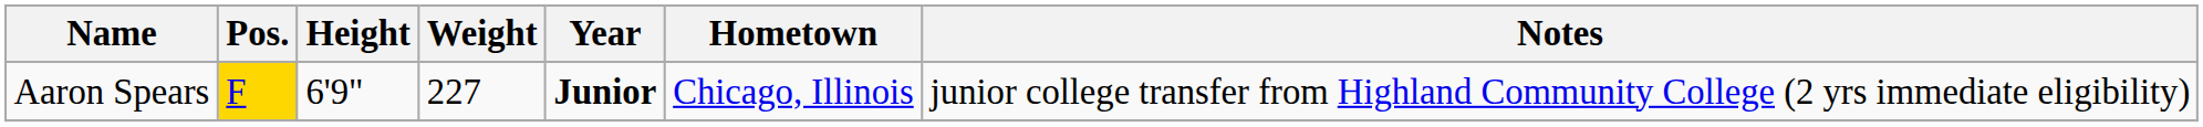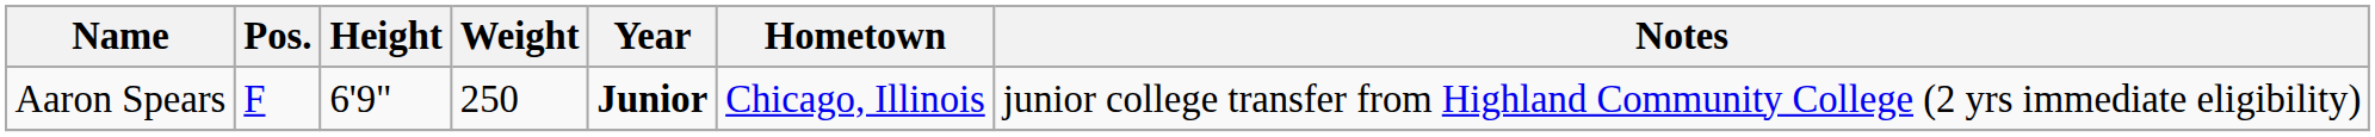 <table class="wikitable sortable" border="1">
 <tr>
 <th>Name</th>
 <th>Pos.</th>
 <th>Height</th>
 <th>Weight</th>
 <th>Year</th>
 <th>Hometown</th>
 <th class="unsortable">Notes</th>
 </tr>
 <tr>
 <td sortname>Aaron Spears</td>
-<td style="background: gold;"><a href='#'>F</a></td>
+<td><a href='#'>F</a></td>
 <td>6'9"</td>
-<td>227</td>
+<td>250</td>
 <td><strong>Junior</strong></td>
 <td><a href='#'>Chicago, Illinois</a></td>
 <td>junior college transfer from <a href='#'>Highland Community College</a> (2 yrs immediate eligibility)</td>
 </tr>
 <tr>
 </tr>
 </table>
